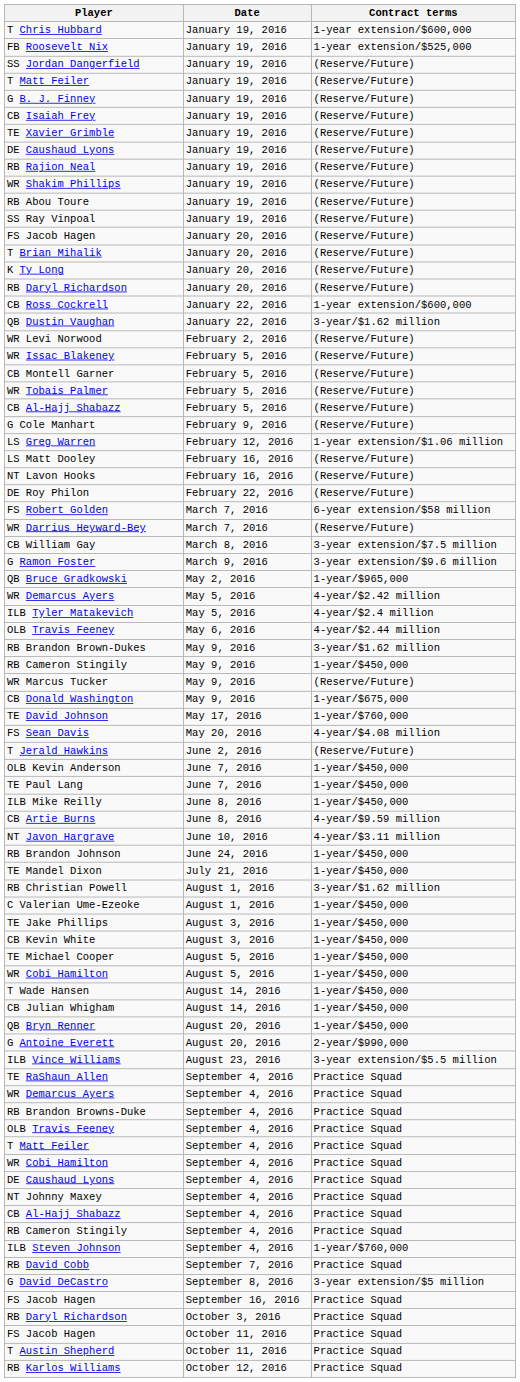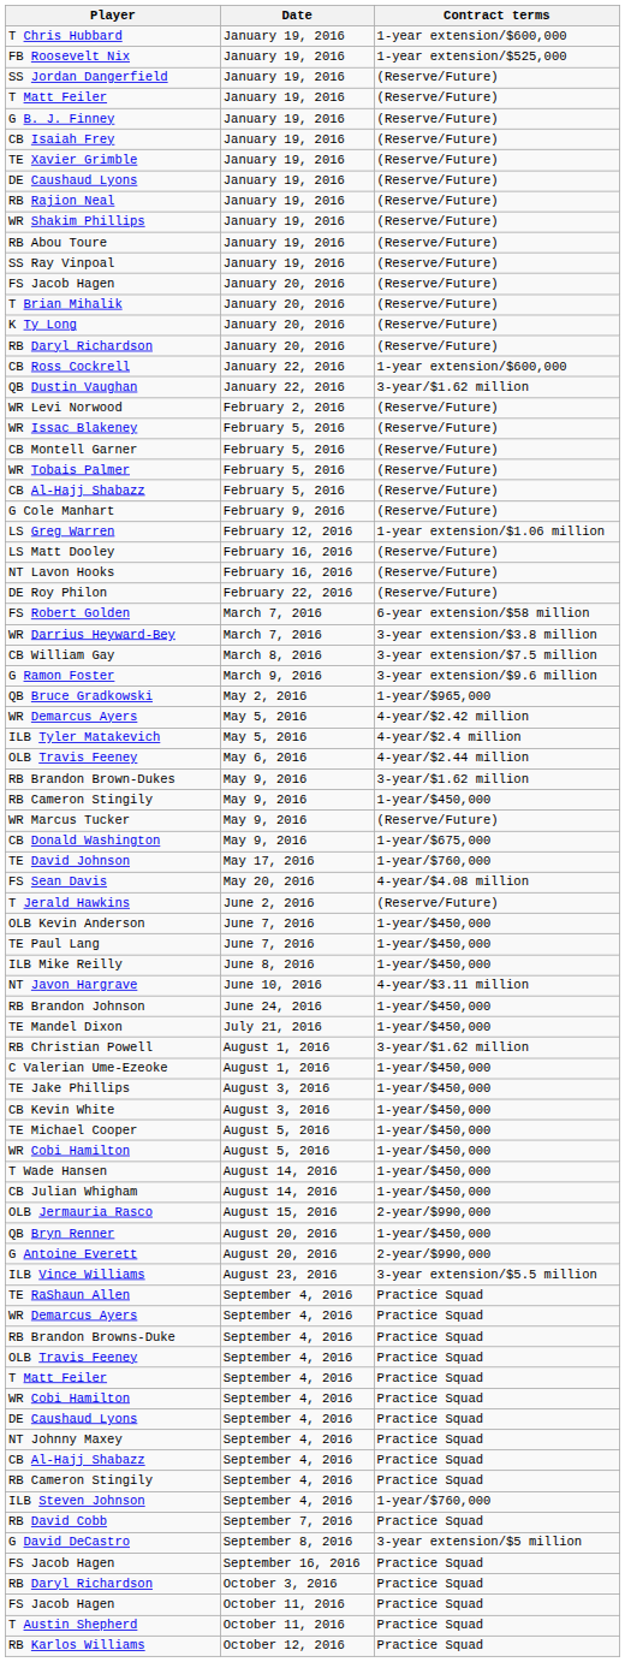 <table class="wikitable" style="width:50%;">
 <tr style="text-align:center; background:#ddd;">
 <th style="width:35%;">Player</th>
 <th style="width:25%;">Date</th>
 <th style="width:40%;">Contract terms</th>
 </tr>
 <tr>
 <td>T <a href='#'>Chris Hubbard</a></td>
 <td>January 19, 2016</td>
 <td>1-year extension/$600,000</td>
 </tr>
 <tr>
 <td>FB <a href='#'>Roosevelt Nix</a></td>
 <td>January 19, 2016</td>
 <td>1-year extension/$525,000</td>
 </tr>
 <tr>
 <td>SS <a href='#'>Jordan Dangerfield</a></td>
 <td>January 19, 2016</td>
 <td>(Reserve/Future)</td>
 </tr>
 <tr>
 <td>T <a href='#'>Matt Feiler</a></td>
 <td>January 19, 2016</td>
 <td>(Reserve/Future)</td>
 </tr>
 <tr>
 <td>G <a href='#'>B. J. Finney</a></td>
 <td>January 19, 2016</td>
 <td>(Reserve/Future)</td>
 </tr>
 <tr>
 <td>CB <a href='#'>Isaiah Frey</a></td>
 <td>January 19, 2016</td>
 <td>(Reserve/Future)</td>
 </tr>
 <tr>
 <td>TE <a href='#'>Xavier Grimble</a></td>
 <td>January 19, 2016</td>
 <td>(Reserve/Future)</td>
 </tr>
 <tr>
 <td>DE <a href='#'>Caushaud Lyons</a></td>
 <td>January 19, 2016</td>
 <td>(Reserve/Future)</td>
 </tr>
 <tr>
 <td>RB <a href='#'>Rajion Neal</a></td>
 <td>January 19, 2016</td>
 <td>(Reserve/Future)</td>
 </tr>
 <tr>
 <td>WR <a href='#'>Shakim Phillips</a></td>
 <td>January 19, 2016</td>
 <td>(Reserve/Future)</td>
 </tr>
 <tr>
 <td>RB Abou Toure</td>
 <td>January 19, 2016</td>
 <td>(Reserve/Future)</td>
 </tr>
 <tr>
 <td>SS Ray Vinpoal</td>
 <td>January 19, 2016</td>
 <td>(Reserve/Future)</td>
 </tr>
 <tr>
 <td>FS Jacob Hagen</td>
 <td>January 20, 2016</td>
 <td>(Reserve/Future)</td>
 </tr>
 <tr>
 <td>T <a href='#'>Brian Mihalik</a></td>
 <td>January 20, 2016</td>
 <td>(Reserve/Future)</td>
 </tr>
 <tr>
 <td>K <a href='#'>Ty Long</a></td>
 <td>January 20, 2016</td>
 <td>(Reserve/Future)</td>
 </tr>
 <tr>
 <td>RB <a href='#'>Daryl Richardson</a></td>
 <td>January 20, 2016</td>
 <td>(Reserve/Future)</td>
 </tr>
 <tr>
 <td>CB <a href='#'>Ross Cockrell</a></td>
 <td>January 22, 2016</td>
 <td>1-year extension/$600,000</td>
 </tr>
 <tr>
 <td>QB <a href='#'>Dustin Vaughan</a></td>
 <td>January 22, 2016</td>
 <td>3-year/$1.62 million</td>
 </tr>
 <tr>
 <td>WR Levi Norwood</td>
 <td>February 2, 2016</td>
 <td>(Reserve/Future)</td>
 </tr>
 <tr>
 <td>WR <a href='#'>Issac Blakeney</a></td>
 <td>February 5, 2016</td>
 <td>(Reserve/Future)</td>
 </tr>
 <tr>
 <td>CB Montell Garner</td>
 <td>February 5, 2016</td>
 <td>(Reserve/Future)</td>
 </tr>
 <tr>
 <td>WR <a href='#'>Tobais Palmer</a></td>
 <td>February 5, 2016</td>
 <td>(Reserve/Future)</td>
 </tr>
 <tr>
 <td>CB <a href='#'>Al-Hajj Shabazz</a></td>
 <td>February 5, 2016</td>
 <td>(Reserve/Future)</td>
 </tr>
 <tr>
 <td>G Cole Manhart</td>
 <td>February 9, 2016</td>
 <td>(Reserve/Future)</td>
 </tr>
 <tr>
 <td>LS <a href='#'>Greg Warren</a></td>
 <td>February 12, 2016</td>
 <td>1-year extension/$1.06 million</td>
 </tr>
 <tr>
 <td>LS Matt Dooley</td>
 <td>February 16, 2016</td>
 <td>(Reserve/Future)</td>
 </tr>
 <tr>
 <td>NT Lavon Hooks</td>
 <td>February 16, 2016</td>
 <td>(Reserve/Future)</td>
 </tr>
 <tr>
 <td>DE Roy Philon</td>
 <td>February 22, 2016</td>
 <td>(Reserve/Future)</td>
 </tr>
 <tr>
 <td>FS <a href='#'>Robert Golden</a></td>
 <td>March 7, 2016</td>
 <td>6-year extension/$58 million</td>
 </tr>
 <tr>
 <td>WR <a href='#'>Darrius Heyward-Bey</a></td>
 <td>March 7, 2016</td>
-<td>(Reserve/Future)</td>
+<td>3-year extension/$3.8 million</td>
 </tr>
 <tr>
 <td>CB William Gay</td>
 <td>March 8, 2016</td>
 <td>3-year extension/$7.5 million</td>
 </tr>
 <tr>
 <td>G <a href='#'>Ramon Foster</a></td>
 <td>March 9, 2016</td>
 <td>3-year extension/$9.6 million</td>
 </tr>
 <tr>
 <td>QB <a href='#'>Bruce Gradkowski</a></td>
 <td>May 2, 2016</td>
 <td>1-year/$965,000</td>
 </tr>
 <tr>
 <td>WR <a href='#'>Demarcus Ayers</a></td>
 <td>May 5, 2016</td>
 <td>4-year/$2.42 million</td>
 </tr>
 <tr>
 <td>ILB <a href='#'>Tyler Matakevich</a></td>
 <td>May 5, 2016</td>
 <td>4-year/$2.4 million</td>
 </tr>
 <tr>
 <td>OLB <a href='#'>Travis Feeney</a></td>
 <td>May 6, 2016</td>
 <td>4-year/$2.44 million</td>
 </tr>
 <tr>
 <td>RB Brandon Brown-Dukes</td>
 <td>May 9, 2016</td>
 <td>3-year/$1.62 million</td>
 </tr>
 <tr>
 <td>RB Cameron Stingily</td>
 <td>May 9, 2016</td>
 <td>1-year/$450,000</td>
 </tr>
 <tr>
 <td>WR Marcus Tucker</td>
 <td>May 9, 2016</td>
 <td>(Reserve/Future)</td>
 </tr>
 <tr>
 <td>CB <a href='#'>Donald Washington</a></td>
 <td>May 9, 2016</td>
 <td>1-year/$675,000</td>
 </tr>
 <tr>
 <td>TE <a href='#'>David Johnson</a></td>
 <td>May 17, 2016</td>
 <td>1-year/$760,000</td>
 </tr>
 <tr>
 <td>FS <a href='#'>Sean Davis</a></td>
 <td>May 20, 2016</td>
 <td>4-year/$4.08 million</td>
 </tr>
 <tr>
 <td>T <a href='#'>Jerald Hawkins</a></td>
 <td>June 2, 2016</td>
 <td>(Reserve/Future)</td>
 </tr>
 <tr>
 <td>OLB Kevin Anderson</td>
 <td>June 7, 2016</td>
 <td>1-year/$450,000</td>
 </tr>
 <tr>
 <td>TE Paul Lang</td>
 <td>June 7, 2016</td>
 <td>1-year/$450,000</td>
 </tr>
 <tr>
 <td>ILB Mike Reilly</td>
 <td>June 8, 2016</td>
 <td>1-year/$450,000</td>
 </tr>
 <tr>
-<td>CB <a href='#'>Artie Burns</a></td>
-<td>June 8, 2016</td>
-<td>4-year/$9.59 million</td>
-</tr>
-<tr>
 <td>NT <a href='#'>Javon Hargrave</a></td>
 <td>June 10, 2016</td>
 <td>4-year/$3.11 million</td>
 </tr>
 <tr>
 <td>RB Brandon Johnson</td>
 <td>June 24, 2016</td>
 <td>1-year/$450,000</td>
 </tr>
 <tr>
 <td>TE Mandel Dixon</td>
 <td>July 21, 2016</td>
 <td>1-year/$450,000</td>
 </tr>
 <tr>
 <td>RB Christian Powell</td>
 <td>August 1, 2016</td>
 <td>3-year/$1.62 million</td>
 </tr>
 <tr>
 <td>C Valerian Ume-Ezeoke</td>
 <td>August 1, 2016</td>
 <td>1-year/$450,000</td>
 </tr>
 <tr>
 <td>TE Jake Phillips</td>
 <td>August 3, 2016</td>
 <td>1-year/$450,000</td>
 </tr>
 <tr>
 <td>CB Kevin White</td>
 <td>August 3, 2016</td>
 <td>1-year/$450,000</td>
 </tr>
 <tr>
 <td>TE Michael Cooper</td>
 <td>August 5, 2016</td>
 <td>1-year/$450,000</td>
 </tr>
 <tr>
 <td>WR <a href='#'>Cobi Hamilton</a></td>
 <td>August 5, 2016</td>
 <td>1-year/$450,000</td>
 </tr>
 <tr>
 <td>T Wade Hansen</td>
 <td>August 14, 2016</td>
 <td>1-year/$450,000</td>
 </tr>
 <tr>
 <td>CB Julian Whigham</td>
 <td>August 14, 2016</td>
 <td>1-year/$450,000</td>
+</tr>
+<tr>
+<td>OLB <a href='#'>Jermauria Rasco</a></td>
+<td>August 15, 2016</td>
+<td>2-year/$990,000</td>
 </tr>
 <tr>
 <td>QB <a href='#'>Bryn Renner</a></td>
 <td>August 20, 2016</td>
 <td>1-year/$450,000</td>
 </tr>
 <tr>
 <td>G <a href='#'>Antoine Everett</a></td>
 <td>August 20, 2016</td>
 <td>2-year/$990,000</td>
 </tr>
 <tr>
 <td>ILB <a href='#'>Vince Williams</a></td>
 <td>August 23, 2016</td>
 <td>3-year extension/$5.5 million</td>
 </tr>
 <tr>
 <td>TE <a href='#'>RaShaun Allen</a></td>
 <td>September 4, 2016</td>
 <td>Practice Squad</td>
 </tr>
 <tr>
 <td>WR <a href='#'>Demarcus Ayers</a></td>
 <td>September 4, 2016</td>
 <td>Practice Squad</td>
 </tr>
 <tr>
 <td>RB Brandon Browns-Duke</td>
 <td>September 4, 2016</td>
 <td>Practice Squad</td>
 </tr>
 <tr>
 <td>OLB <a href='#'>Travis Feeney</a></td>
 <td>September 4, 2016</td>
 <td>Practice Squad</td>
 </tr>
 <tr>
 <td>T <a href='#'>Matt Feiler</a></td>
 <td>September 4, 2016</td>
 <td>Practice Squad</td>
 </tr>
 <tr>
 <td>WR <a href='#'>Cobi Hamilton</a></td>
 <td>September 4, 2016</td>
 <td>Practice Squad</td>
 </tr>
 <tr>
 <td>DE <a href='#'>Caushaud Lyons</a></td>
 <td>September 4, 2016</td>
 <td>Practice Squad</td>
 </tr>
 <tr>
 <td>NT Johnny Maxey</td>
 <td>September 4, 2016</td>
 <td>Practice Squad</td>
 </tr>
 <tr>
 <td>CB <a href='#'>Al-Hajj Shabazz</a></td>
 <td>September 4, 2016</td>
 <td>Practice Squad</td>
 </tr>
 <tr>
 <td>RB Cameron Stingily</td>
 <td>September 4, 2016</td>
 <td>Practice Squad</td>
 </tr>
 <tr>
 <td>ILB <a href='#'>Steven Johnson</a></td>
 <td>September 4, 2016</td>
 <td>1-year/$760,000</td>
 </tr>
 <tr>
 <td>RB <a href='#'>David Cobb</a></td>
 <td>September 7, 2016</td>
 <td>Practice Squad</td>
 </tr>
 <tr>
 <td>G <a href='#'>David DeCastro</a></td>
 <td>September 8, 2016</td>
 <td>3-year extension/$5 million</td>
 </tr>
 <tr>
 <td>FS Jacob Hagen</td>
 <td>September 16, 2016</td>
 <td>Practice Squad</td>
 </tr>
 <tr>
 <td>RB <a href='#'>Daryl Richardson</a></td>
 <td>October 3, 2016</td>
 <td>Practice Squad</td>
 </tr>
 <tr>
 <td>FS Jacob Hagen</td>
 <td>October 11, 2016</td>
 <td>Practice Squad</td>
 </tr>
 <tr>
 <td>T <a href='#'>Austin Shepherd</a></td>
 <td>October 11, 2016</td>
 <td>Practice Squad</td>
 </tr>
 <tr>
 <td>RB <a href='#'>Karlos Williams</a></td>
 <td>October 12, 2016</td>
 <td>Practice Squad</td>
 </tr>
 </table>
